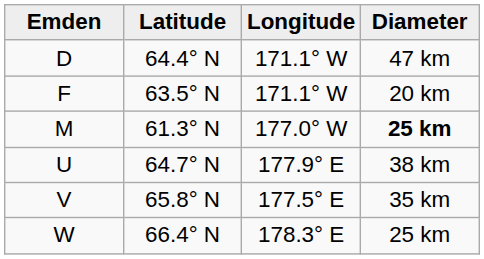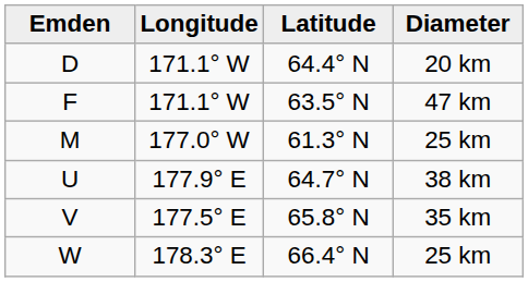 <table class="wikitable">
 <tr>
 <th width="25%" style="background:#eeeeee;">Emden</th>
+<th width="25%" style="background:#eeeeee;">Longitude</th>
 <th width="25%" style="background:#eeeeee;">Latitude</th>
-<th width="25%" style="background:#eeeeee;">Longitude</th>
 <th width="25%" style="background:#eeeeee;">Diameter</th>
 </tr>
 <tr>
 <td align="center">D</td>
+<td align="center">171.1° W</td>
 <td align="center">64.4° N</td>
+<td align="center">20 km</td>
+</tr>
+<tr>
+<td align="center">F</td>
 <td align="center">171.1° W</td>
+<td align="center">63.5° N</td>
 <td align="center">47 km</td>
 </tr>
 <tr>
-<td align="center">F</td>
-<td align="center">63.5° N</td>
-<td align="center">171.1° W</td>
-<td align="center">20 km</td>
-</tr>
-<tr>
 <td align="center">M</td>
+<td align="center">177.0° W</td>
 <td align="center">61.3° N</td>
-<td align="center">177.0° W</td>
-<td align="center"><strong>25 km</strong></td>
+<td align="center">25 km</td>
 </tr>
 <tr>
 <td align="center">U</td>
+<td align="center">177.9° E</td>
 <td align="center">64.7° N</td>
-<td align="center">177.9° E</td>
 <td align="center">38 km</td>
 </tr>
 <tr>
 <td align="center">V</td>
+<td align="center">177.5° E</td>
 <td align="center">65.8° N</td>
-<td align="center">177.5° E</td>
 <td align="center">35 km</td>
 </tr>
 <tr>
 <td align="center">W</td>
+<td align="center">178.3° E</td>
 <td align="center">66.4° N</td>
-<td align="center">178.3° E</td>
 <td align="center">25 km</td>
 </tr>
 </table>
